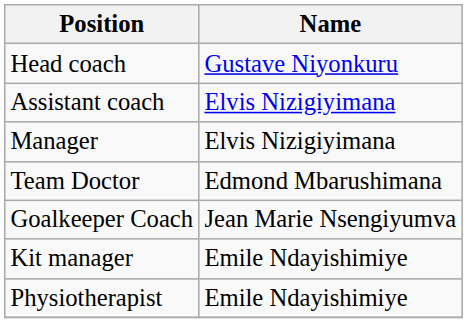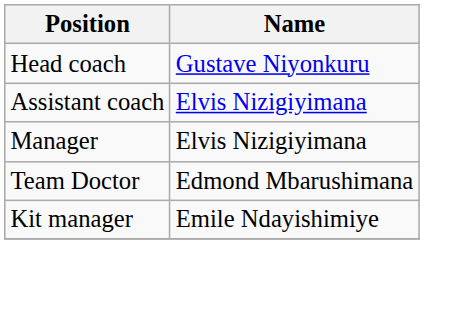 <table class="wikitable">
 <tr>
 <th>Position</th>
 <th>Name</th>
 </tr>
 <tr>
 <td>Head coach</td>
 <td> <a href='#'>Gustave Niyonkuru</a></td>
 </tr>
 <tr>
 <td>Assistant coach</td>
 <td> <a href='#'>Elvis Nizigiyimana</a></td>
 </tr>
 <tr>
 <td>Manager</td>
 <td> Elvis Nizigiyimana</td>
 </tr>
 <tr>
 <td>Team Doctor</td>
 <td> Edmond Mbarushimana</td>
 </tr>
 <tr>
-<td>Goalkeeper Coach</td>
-<td> Jean Marie Nsengiyumva</td>
-</tr>
-<tr>
 <td>Kit manager</td>
-<td> Emile Ndayishimiye</td>
-</tr>
-<tr>
-<td>Physiotherapist</td>
 <td> Emile Ndayishimiye</td>
 </tr>
 <tr>
 </tr>
 </table>
